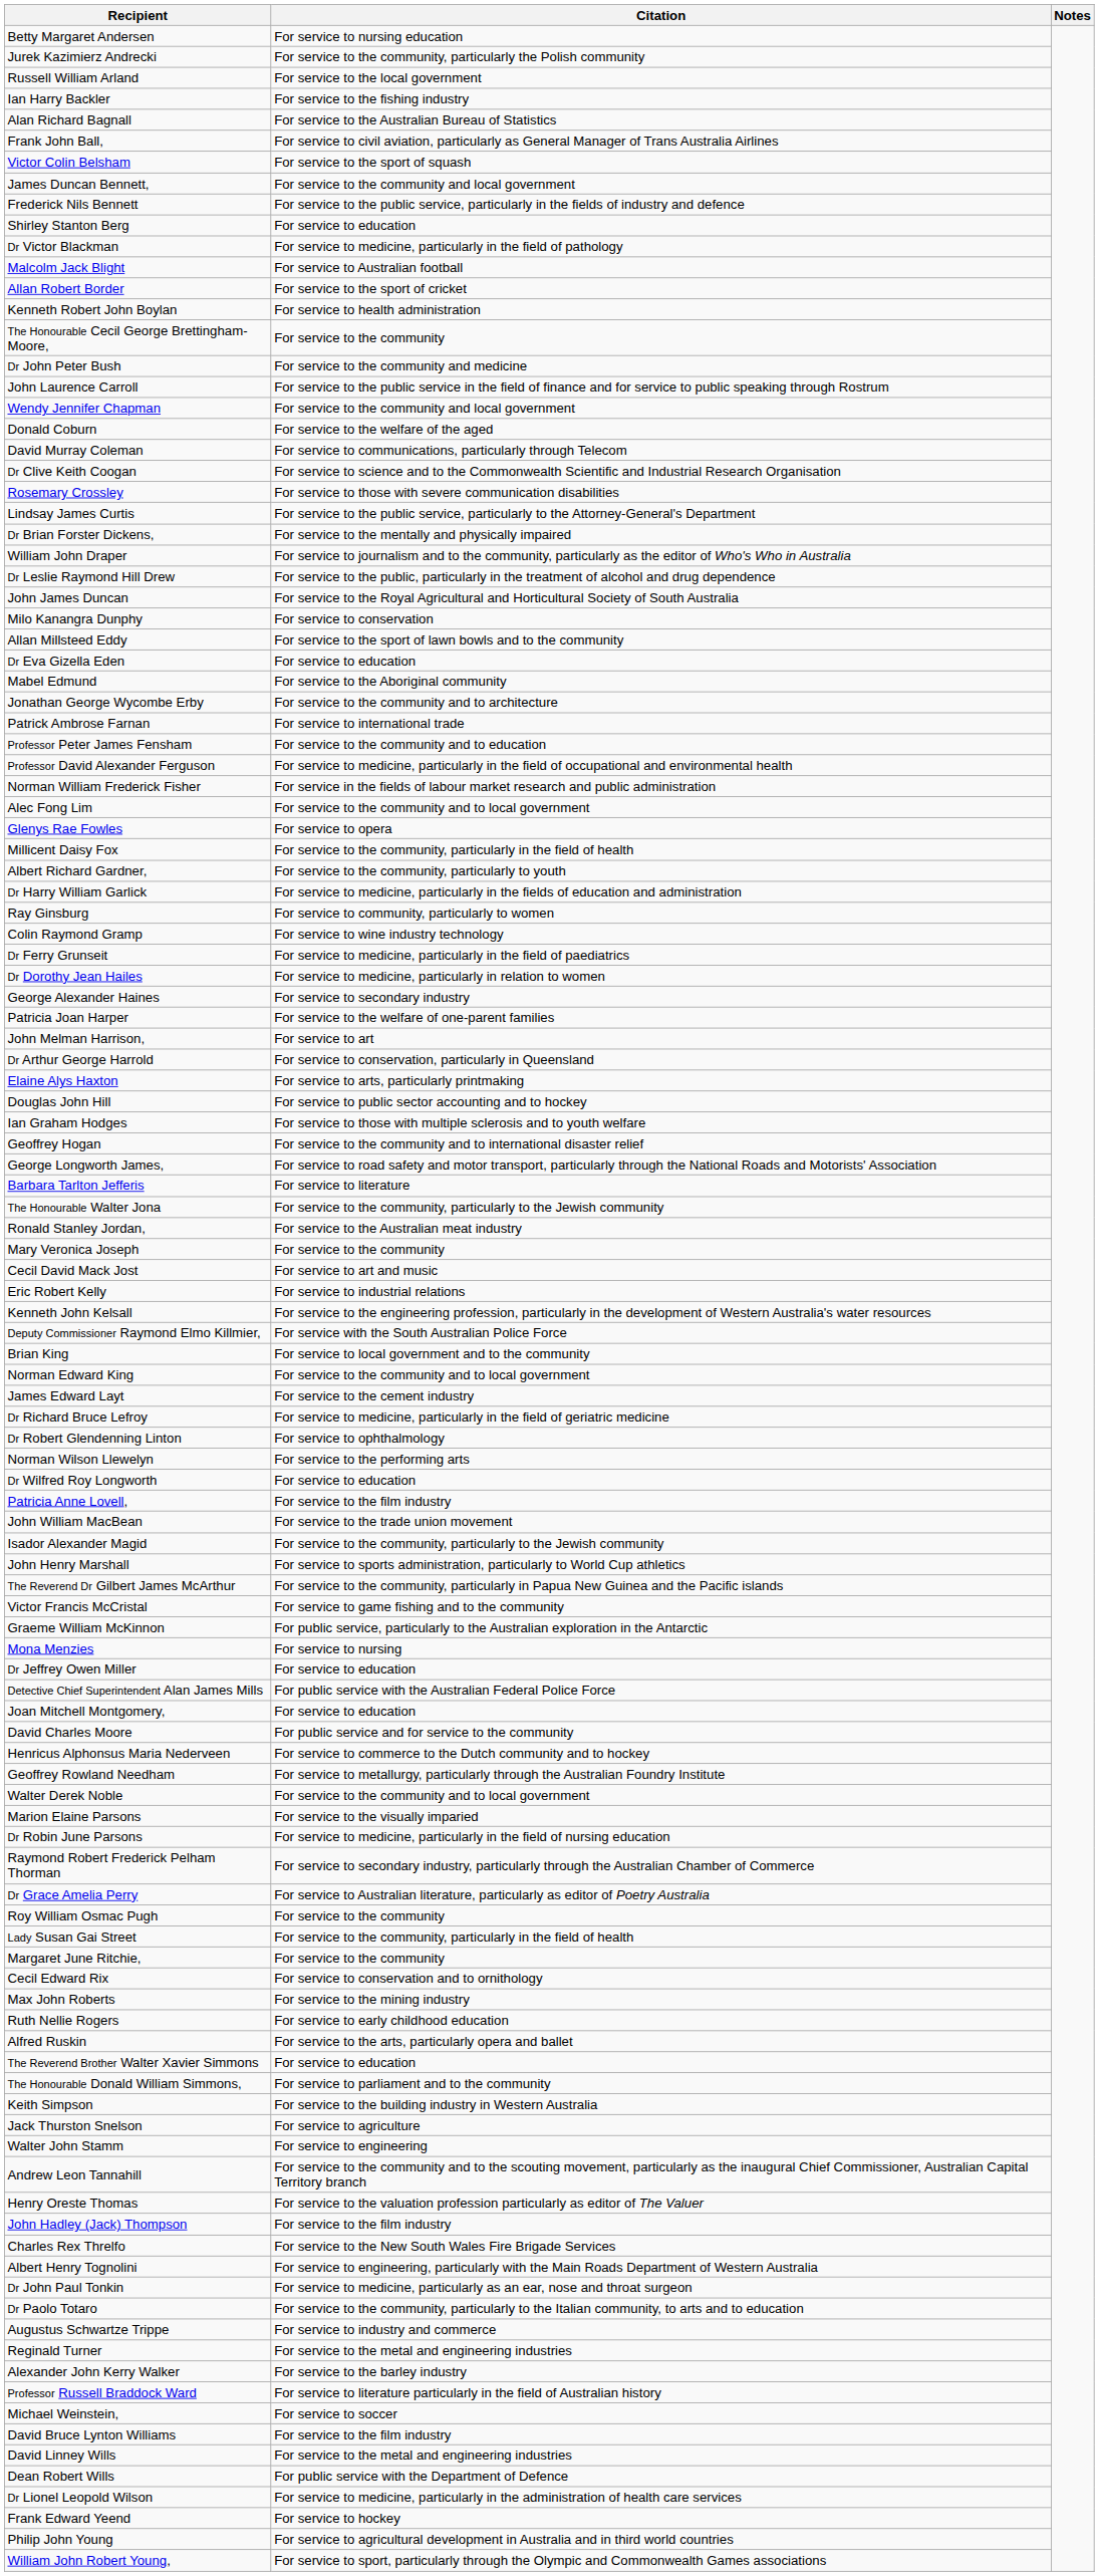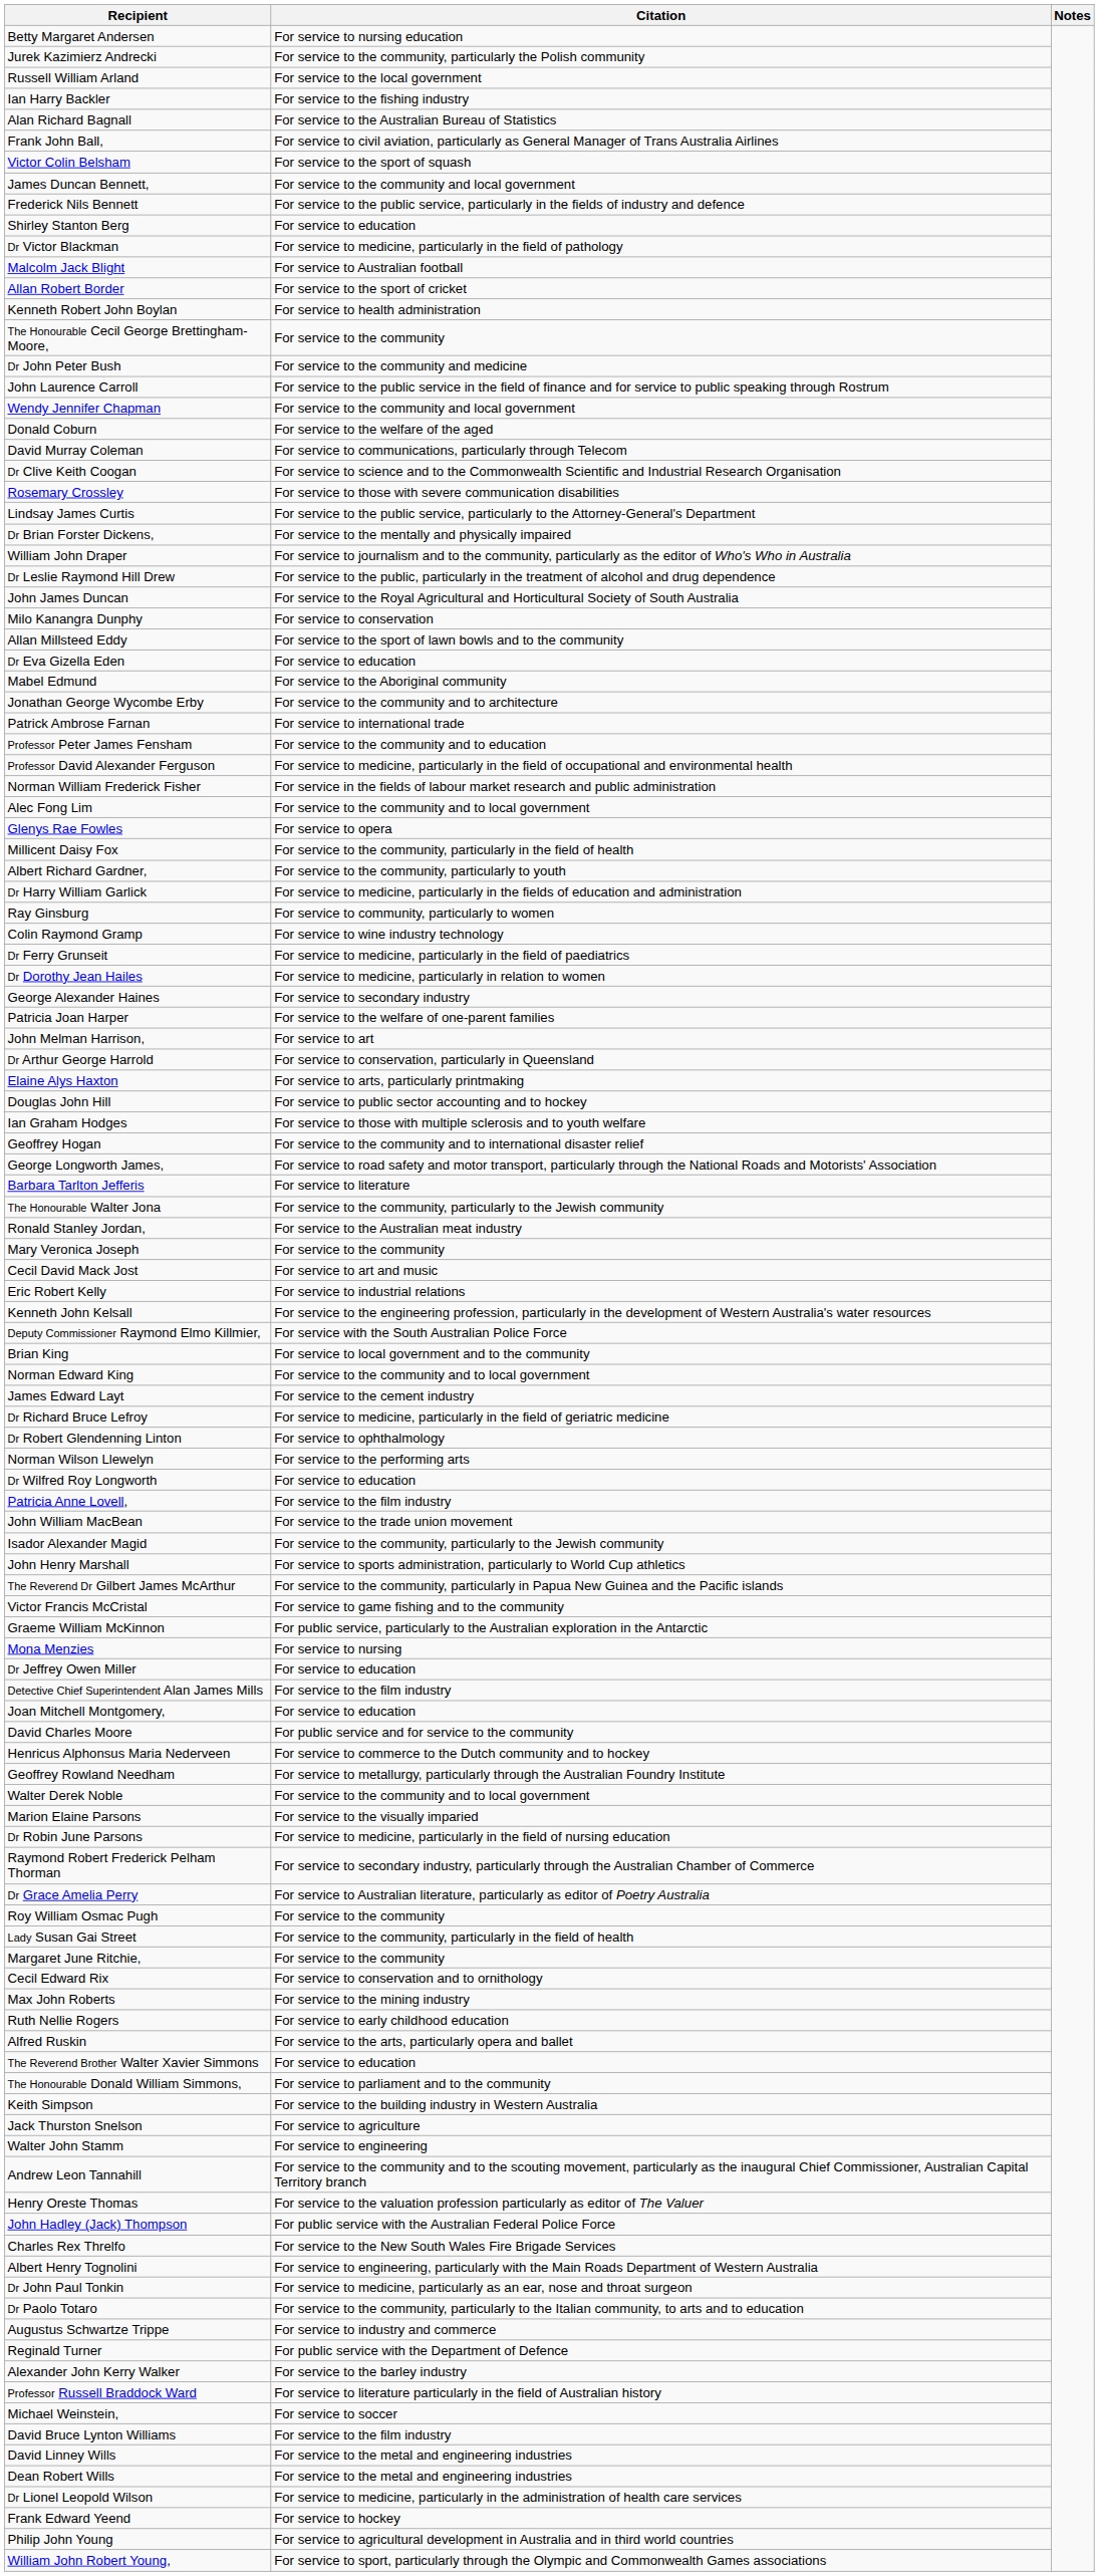 <table class="wikitable" style="font-size:95%;">
 <tr>
 <th>Recipient</th>
 <th>Citation</th>
 <th>Notes</th>
 </tr>
 <tr>
 <td>Betty Margaret Andersen</td>
 <td>For service to nursing education</td>
 <td rowspan="119"></td>
 </tr>
 <tr>
 <td>Jurek Kazimierz Andrecki</td>
 <td>For service to the community, particularly the Polish community</td>
 </tr>
 <tr>
 <td>Russell William Arland</td>
 <td>For service to the local government</td>
 </tr>
 <tr>
 <td>Ian Harry Backler</td>
 <td>For service to the fishing industry</td>
 </tr>
 <tr>
 <td>Alan Richard Bagnall</td>
 <td>For service to the Australian Bureau of Statistics</td>
 </tr>
 <tr>
 <td>Frank John Ball, </td>
 <td>For service to civil aviation, particularly as General Manager of Trans Australia Airlines</td>
 </tr>
 <tr>
 <td><a href='#'>Victor Colin Belsham</a></td>
 <td>For service to the sport of squash</td>
 </tr>
 <tr>
 <td>James Duncan Bennett, </td>
 <td>For service to the community and local government</td>
 </tr>
 <tr>
 <td>Frederick Nils Bennett</td>
 <td>For service to the public service, particularly in the fields of industry and defence</td>
 </tr>
 <tr>
 <td>Shirley Stanton Berg</td>
 <td>For service to education</td>
 </tr>
 <tr>
 <td><small>Dr</small> Victor Blackman</td>
 <td>For service to medicine, particularly in the field of pathology</td>
 </tr>
 <tr>
 <td><a href='#'>Malcolm Jack Blight</a></td>
 <td>For service to Australian football</td>
 </tr>
 <tr>
 <td><a href='#'>Allan Robert Border</a></td>
 <td>For service to the sport of cricket</td>
 </tr>
 <tr>
 <td>Kenneth Robert John Boylan</td>
 <td>For service to health administration</td>
 </tr>
 <tr>
 <td><small>The Honourable</small> Cecil George Brettingham-Moore, </td>
 <td>For service to the community</td>
 </tr>
 <tr>
 <td><small>Dr</small> John Peter Bush</td>
 <td>For service to the community and medicine</td>
 </tr>
 <tr>
 <td>John Laurence Carroll</td>
 <td>For service to the public service in the field of finance and for service to public speaking through Rostrum</td>
 </tr>
 <tr>
 <td><a href='#'>Wendy Jennifer Chapman</a></td>
 <td>For service to the community and local government</td>
 </tr>
 <tr>
 <td>Donald Coburn</td>
 <td>For service to the welfare of the aged</td>
 </tr>
 <tr>
 <td>David Murray Coleman</td>
 <td>For service to communications, particularly through Telecom</td>
 </tr>
 <tr>
 <td><small>Dr</small> Clive Keith Coogan</td>
 <td>For service to science and to the Commonwealth Scientific and Industrial Research Organisation</td>
 </tr>
 <tr>
 <td><a href='#'>Rosemary Crossley</a></td>
 <td>For service to those with severe communication disabilities</td>
 </tr>
 <tr>
 <td>Lindsay James Curtis</td>
 <td>For service to the public service, particularly to the Attorney-General's Department</td>
 </tr>
 <tr>
 <td><small>Dr</small> Brian Forster Dickens, </td>
 <td>For service to the mentally and physically impaired</td>
 </tr>
 <tr>
 <td>William John Draper</td>
 <td>For service to journalism and to the community, particularly as the editor of <em>Who's Who in Australia</em></td>
 </tr>
 <tr>
 <td><small>Dr</small> Leslie Raymond Hill Drew</td>
 <td>For service to the public, particularly in the treatment of alcohol and drug dependence</td>
 </tr>
 <tr>
 <td>John James Duncan</td>
 <td>For service to the Royal Agricultural and Horticultural Society of South Australia</td>
 </tr>
 <tr>
 <td>Milo Kanangra Dunphy</td>
 <td>For service to conservation</td>
 </tr>
 <tr>
 <td>Allan Millsteed Eddy</td>
 <td>For service to the sport of lawn bowls and to the community</td>
 </tr>
 <tr>
 <td><small>Dr</small> Eva Gizella Eden</td>
 <td>For service to education</td>
 </tr>
 <tr>
 <td>Mabel Edmund</td>
 <td>For service to the Aboriginal community</td>
 </tr>
 <tr>
 <td>Jonathan George Wycombe Erby</td>
 <td>For service to the community and to architecture</td>
 </tr>
 <tr>
 <td>Patrick Ambrose Farnan</td>
 <td>For service to international trade</td>
 </tr>
 <tr>
 <td><small>Professor</small> Peter James Fensham</td>
 <td>For service to the community and to education</td>
 </tr>
 <tr>
 <td><small>Professor</small> David Alexander Ferguson</td>
 <td>For service to medicine, particularly in the field of occupational and environmental health</td>
 </tr>
 <tr>
 <td>Norman William Frederick Fisher</td>
 <td>For service in the fields of labour market research and public administration</td>
 </tr>
 <tr>
 <td>Alec Fong Lim</td>
 <td>For service to the community and to local government</td>
 </tr>
 <tr>
 <td><a href='#'>Glenys Rae Fowles</a></td>
 <td>For service to opera</td>
 </tr>
 <tr>
 <td>Millicent Daisy Fox</td>
 <td>For service to the community, particularly in the field of health</td>
 </tr>
 <tr>
 <td>Albert Richard Gardner, </td>
 <td>For service to the community, particularly to youth</td>
 </tr>
 <tr>
 <td><small>Dr</small> Harry William Garlick</td>
 <td>For service to medicine, particularly in the fields of education and administration</td>
 </tr>
 <tr>
 <td>Ray Ginsburg</td>
 <td>For service to community, particularly to women</td>
 </tr>
 <tr>
 <td>Colin Raymond Gramp</td>
 <td>For service to wine industry technology</td>
 </tr>
 <tr>
 <td><small>Dr</small> Ferry Grunseit</td>
 <td>For service to medicine, particularly in the field of paediatrics</td>
 </tr>
 <tr>
 <td><small>Dr</small> <a href='#'>Dorothy Jean Hailes</a></td>
 <td>For service to medicine, particularly in relation to women</td>
 </tr>
 <tr>
 <td>George Alexander Haines</td>
 <td>For service to secondary industry</td>
 </tr>
 <tr>
 <td>Patricia Joan Harper</td>
 <td>For service to the welfare of one-parent families</td>
 </tr>
 <tr>
 <td>John Melman Harrison, </td>
 <td>For service to art</td>
 </tr>
 <tr>
 <td><small>Dr</small> Arthur George Harrold</td>
 <td>For service to conservation, particularly in Queensland</td>
 </tr>
 <tr>
 <td><a href='#'>Elaine Alys Haxton</a></td>
 <td>For service to arts, particularly printmaking</td>
 </tr>
 <tr>
 <td>Douglas John Hill</td>
 <td>For service to public sector accounting and to hockey</td>
 </tr>
 <tr>
 <td>Ian Graham Hodges</td>
 <td>For service to those with multiple sclerosis and to youth welfare</td>
 </tr>
 <tr>
 <td>Geoffrey Hogan</td>
 <td>For service to the community and to international disaster relief</td>
 </tr>
 <tr>
 <td>George Longworth James, </td>
 <td>For service to road safety and motor transport, particularly through the National Roads and Motorists' Association</td>
 </tr>
 <tr>
 <td><a href='#'>Barbara Tarlton Jefferis</a></td>
 <td>For service to literature</td>
 </tr>
 <tr>
 <td><small>The Honourable</small> Walter Jona</td>
 <td>For service to the community, particularly to the Jewish community</td>
 </tr>
 <tr>
 <td>Ronald Stanley Jordan, </td>
 <td>For service to the Australian meat industry</td>
 </tr>
 <tr>
 <td>Mary Veronica Joseph</td>
 <td>For service to the community</td>
 </tr>
 <tr>
 <td>Cecil David Mack Jost</td>
 <td>For service to art and music</td>
 </tr>
 <tr>
 <td>Eric Robert Kelly</td>
 <td>For service to industrial relations</td>
 </tr>
 <tr>
 <td>Kenneth John Kelsall</td>
 <td>For service to the engineering profession, particularly in the development of Western Australia's water resources</td>
 </tr>
 <tr>
 <td><small>Deputy Commissioner</small> Raymond Elmo Killmier, </td>
 <td>For service with the South Australian Police Force</td>
 </tr>
 <tr>
 <td>Brian King</td>
 <td>For service to local government and to the community</td>
 </tr>
 <tr>
 <td>Norman Edward King</td>
 <td>For service to the community and to local government</td>
 </tr>
 <tr>
 <td>James Edward Layt</td>
 <td>For service to the cement industry</td>
 </tr>
 <tr>
 <td><small>Dr</small> Richard Bruce Lefroy</td>
 <td>For service to medicine, particularly in the field of geriatric medicine</td>
 </tr>
 <tr>
 <td><small>Dr</small> Robert Glendenning Linton</td>
 <td>For service to ophthalmology</td>
 </tr>
 <tr>
 <td>Norman Wilson Llewelyn</td>
 <td>For service to the performing arts</td>
 </tr>
 <tr>
 <td><small>Dr</small> Wilfred Roy Longworth</td>
 <td>For service to education</td>
 </tr>
 <tr>
 <td><a href='#'>Patricia Anne Lovell</a>, </td>
 <td>For service to the film industry</td>
 </tr>
 <tr>
 <td>John William MacBean</td>
 <td>For service to the trade union movement</td>
 </tr>
 <tr>
 <td>Isador Alexander Magid</td>
 <td>For service to the community, particularly to the Jewish community</td>
 </tr>
 <tr>
 <td>John Henry Marshall</td>
 <td>For service to sports administration, particularly to World Cup athletics</td>
 </tr>
 <tr>
 <td><small>The Reverend Dr</small> Gilbert James McArthur</td>
 <td>For service to the community, particularly in Papua New Guinea and the Pacific islands</td>
 </tr>
 <tr>
 <td>Victor Francis McCristal</td>
 <td>For service to game fishing and to the community</td>
 </tr>
 <tr>
 <td>Graeme William McKinnon</td>
 <td>For public service, particularly to the Australian exploration in the Antarctic</td>
 </tr>
 <tr>
 <td><a href='#'>Mona Menzies</a></td>
 <td>For service to nursing</td>
 </tr>
 <tr>
 <td><small>Dr</small> Jeffrey Owen Miller</td>
 <td>For service to education</td>
 </tr>
 <tr>
 <td><small>Detective Chief Superintendent</small> Alan James Mills</td>
-<td>For public service with the Australian Federal Police Force</td>
+<td>For service to the film industry</td>
 </tr>
 <tr>
 <td>Joan Mitchell Montgomery, </td>
 <td>For service to education</td>
 </tr>
 <tr>
 <td>David Charles Moore</td>
 <td>For public service and for service to the community</td>
 </tr>
 <tr>
 <td>Henricus Alphonsus Maria Nederveen</td>
 <td>For service to commerce to the Dutch community and to hockey</td>
 </tr>
 <tr>
 <td>Geoffrey Rowland Needham</td>
 <td>For service to metallurgy, particularly through the Australian Foundry Institute</td>
 </tr>
 <tr>
 <td>Walter Derek Noble</td>
 <td>For service to the community and to local government</td>
 </tr>
 <tr>
 <td>Marion Elaine Parsons</td>
 <td>For service to the visually imparied</td>
 </tr>
 <tr>
 <td><small>Dr</small> Robin June Parsons</td>
 <td>For service to medicine, particularly in the field of nursing education</td>
 </tr>
 <tr>
 <td>Raymond Robert Frederick Pelham Thorman</td>
 <td>For service to secondary industry, particularly through the Australian Chamber of Commerce</td>
 </tr>
 <tr>
 <td><small>Dr</small> <a href='#'>Grace Amelia Perry</a></td>
 <td>For service to Australian literature, particularly as editor of <em>Poetry Australia</em></td>
 </tr>
 <tr>
 <td>Roy William Osmac Pugh</td>
 <td>For service to the community</td>
 </tr>
 <tr>
 <td><small>Lady</small> Susan Gai Street</td>
 <td>For service to the community, particularly in the field of health</td>
 </tr>
 <tr>
 <td>Margaret June Ritchie, </td>
 <td>For service to the community</td>
 </tr>
 <tr>
 <td>Cecil Edward Rix</td>
 <td>For service to conservation and to ornithology</td>
 </tr>
 <tr>
 <td>Max John Roberts</td>
 <td>For service to the mining industry</td>
 </tr>
 <tr>
 <td>Ruth Nellie Rogers</td>
 <td>For service to early childhood education</td>
 </tr>
 <tr>
 <td>Alfred Ruskin</td>
 <td>For service to the arts, particularly opera and ballet</td>
 </tr>
 <tr>
 <td><small>The Reverend Brother</small> Walter Xavier Simmons</td>
 <td>For service to education</td>
 </tr>
 <tr>
 <td><small>The Honourable</small> Donald William Simmons, </td>
 <td>For service to parliament and to the community</td>
 </tr>
 <tr>
 <td>Keith Simpson</td>
 <td>For service to the building industry in Western Australia</td>
 </tr>
 <tr>
 <td>Jack Thurston Snelson</td>
 <td>For service to agriculture</td>
 </tr>
 <tr>
 <td>Walter John Stamm</td>
 <td>For service to engineering</td>
 </tr>
 <tr>
 <td>Andrew Leon Tannahill</td>
 <td>For service to the community and to the scouting movement, particularly as the inaugural Chief Commissioner, Australian Capital Territory branch</td>
 </tr>
 <tr>
 <td>Henry Oreste Thomas</td>
 <td>For service to the valuation profession particularly as editor of <em>The Valuer</em></td>
 </tr>
 <tr>
 <td><a href='#'>John Hadley (Jack) Thompson</a></td>
-<td>For service to the film industry</td>
+<td>For public service with the Australian Federal Police Force</td>
 </tr>
 <tr>
 <td>Charles Rex Threlfo</td>
 <td>For service to the New South Wales Fire Brigade Services</td>
 </tr>
 <tr>
 <td>Albert Henry Tognolini</td>
 <td>For service to engineering, particularly with the Main Roads Department of Western Australia</td>
 </tr>
 <tr>
 <td><small>Dr</small> John Paul Tonkin</td>
 <td>For service to medicine, particularly as an ear, nose and throat surgeon</td>
 </tr>
 <tr>
 <td><small>Dr</small> Paolo Totaro</td>
 <td>For service to the community, particularly to the Italian community, to arts and to education</td>
 </tr>
 <tr>
 <td>Augustus Schwartze Trippe</td>
 <td>For service to industry and commerce</td>
 </tr>
 <tr>
 <td>Reginald Turner</td>
-<td>For service to the metal and engineering industries</td>
+<td>For public service with the Department of Defence</td>
 </tr>
 <tr>
 <td>Alexander John Kerry Walker</td>
 <td>For service to the barley industry</td>
 </tr>
 <tr>
 <td><small>Professor</small> <a href='#'>Russell Braddock Ward</a></td>
 <td>For service to literature particularly in the field of Australian history</td>
 </tr>
 <tr>
 <td>Michael Weinstein, </td>
 <td>For service to soccer</td>
 </tr>
 <tr>
 <td>David Bruce Lynton Williams</td>
 <td>For service to the film industry</td>
 </tr>
 <tr>
 <td>David Linney Wills</td>
 <td>For service to the metal and engineering industries</td>
 </tr>
 <tr>
 <td>Dean Robert Wills</td>
-<td>For public service with the Department of Defence</td>
+<td>For service to the metal and engineering industries</td>
 </tr>
 <tr>
 <td><small>Dr</small> Lionel Leopold Wilson</td>
 <td>For service to medicine, particularly in the administration of health care services</td>
 </tr>
 <tr>
 <td>Frank Edward Yeend</td>
 <td>For service to hockey</td>
 </tr>
 <tr>
 <td>Philip John Young</td>
 <td>For service to agricultural development in Australia and in third world countries</td>
 </tr>
 <tr>
 <td><a href='#'>William John Robert Young</a>, </td>
 <td>For service to sport, particularly through the Olympic and Commonwealth Games associations</td>
 </tr>
 </table>
